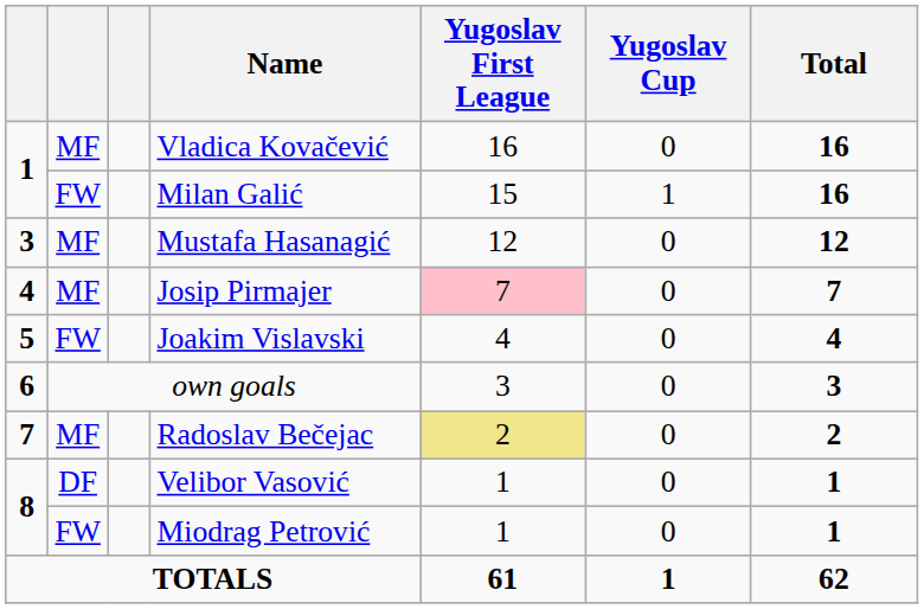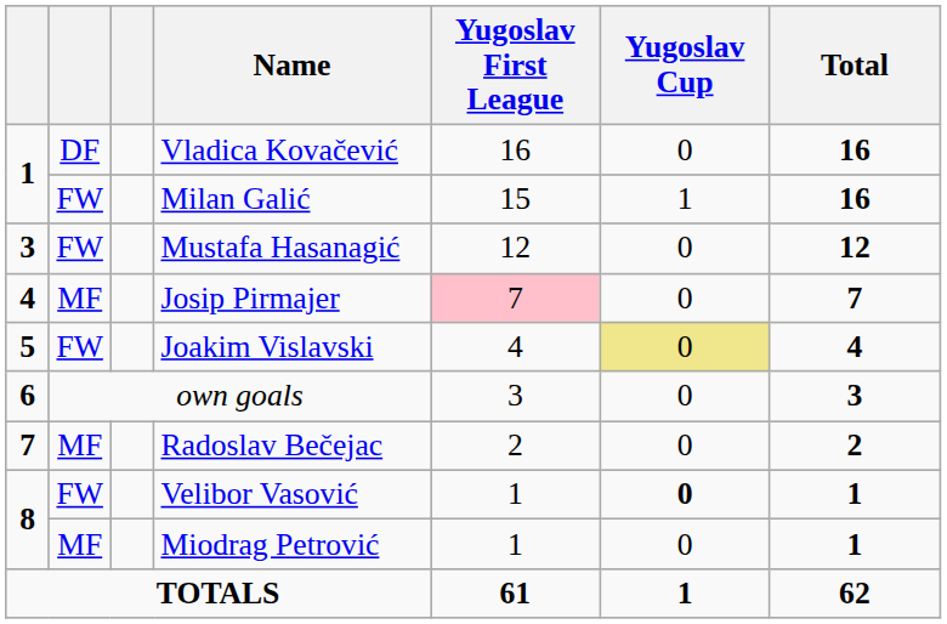 <table class="wikitable" style="text-align:center">
 <tr>
 <th width=15></th>
 <th width=15></th>
 <th width=15></th>
 <th width=135>Name</th>
 <th width=80><strong><a href='#'>Yugoslav First League</a></strong></th>
 <th width=80><strong><a href='#'>Yugoslav Cup</a></strong></th>
 <th width=80><strong>Total</strong></th>
 </tr>
 <tr>
 <td rowspan=2><strong>1</strong></td>
-<td><a href='#'>MF</a></td>
+<td><a href='#'>DF</a></td>
 <td></td>
 <td align=left><a href='#'>Vladica Kovačević</a></td>
 <td>16</td>
 <td>0</td>
 <td><strong>16</strong></td>
 </tr>
 <tr>
 <td><a href='#'>FW</a></td>
 <td></td>
 <td align=left><a href='#'>Milan Galić</a></td>
 <td>15</td>
 <td>1</td>
 <td><strong>16</strong></td>
 </tr>
 <tr>
 <td><strong>3</strong></td>
-<td><a href='#'>MF</a></td>
+<td><a href='#'>FW</a></td>
 <td></td>
 <td align=left><a href='#'>Mustafa Hasanagić</a></td>
 <td>12</td>
 <td>0</td>
 <td><strong>12</strong></td>
 </tr>
 <tr>
 <td><strong>4</strong></td>
 <td><a href='#'>MF</a></td>
 <td></td>
 <td align=left><a href='#'>Josip Pirmajer</a></td>
 <td style="background: pink;">7</td>
 <td>0</td>
 <td><strong>7</strong></td>
 </tr>
 <tr>
 <td><strong>5</strong></td>
 <td><a href='#'>FW</a></td>
 <td></td>
 <td align=left><a href='#'>Joakim Vislavski</a></td>
 <td>4</td>
-<td>0</td>
+<td style="background: khaki;">0</td>
 <td><strong>4</strong></td>
 </tr>
 <tr>
 <td><strong>6</strong></td>
 <td colspan=3><em>own goals</em></td>
 <td>3</td>
 <td>0</td>
 <td><strong>3</strong></td>
 </tr>
 <tr>
 <td><strong>7</strong></td>
 <td><a href='#'>MF</a></td>
 <td></td>
 <td align=left><a href='#'>Radoslav Bečejac</a></td>
-<td style="background: khaki;">2</td>
+<td>2</td>
 <td>0</td>
 <td><strong>2</strong></td>
 </tr>
 <tr>
 <td rowspan=2><strong>8</strong></td>
-<td><a href='#'>DF</a></td>
+<td><a href='#'>FW</a></td>
 <td></td>
 <td align=left><a href='#'>Velibor Vasović</a></td>
 <td>1</td>
-<td>0</td>
+<td><strong>0</strong></td>
 <td><strong>1</strong></td>
 </tr>
 <tr>
-<td><a href='#'>FW</a></td>
+<td><a href='#'>MF</a></td>
 <td></td>
 <td align=left><a href='#'>Miodrag Petrović</a></td>
 <td>1</td>
 <td>0</td>
 <td><strong>1</strong></td>
 </tr>
 <tr>
 <td colspan=4><strong>TOTALS</strong></td>
 <td><strong>61</strong></td>
 <td><strong>1</strong></td>
 <td><strong>62</strong></td>
 </tr>
 </table>
